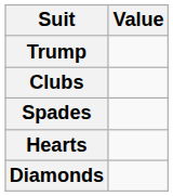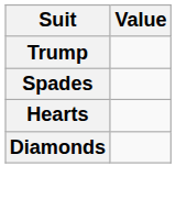 <table class="wikitable" style="font-size: 100%; text-align: center; margin-left: auto; margin-right: auto;">
 <tr>
 <th>Suit</th>
 <th>Value</th>
 </tr>
 <tr>
 <th>Trump</th>
-<td></td>
-</tr>
-<tr>
-<th>Clubs</th>
 <td></td>
 </tr>
 <tr>
 <th>Spades</th>
 <td></td>
 </tr>
 <tr>
 <th>Hearts</th>
 <td></td>
 </tr>
 <tr>
 <th>Diamonds</th>
 <td></td>
 </tr>
 </table>
